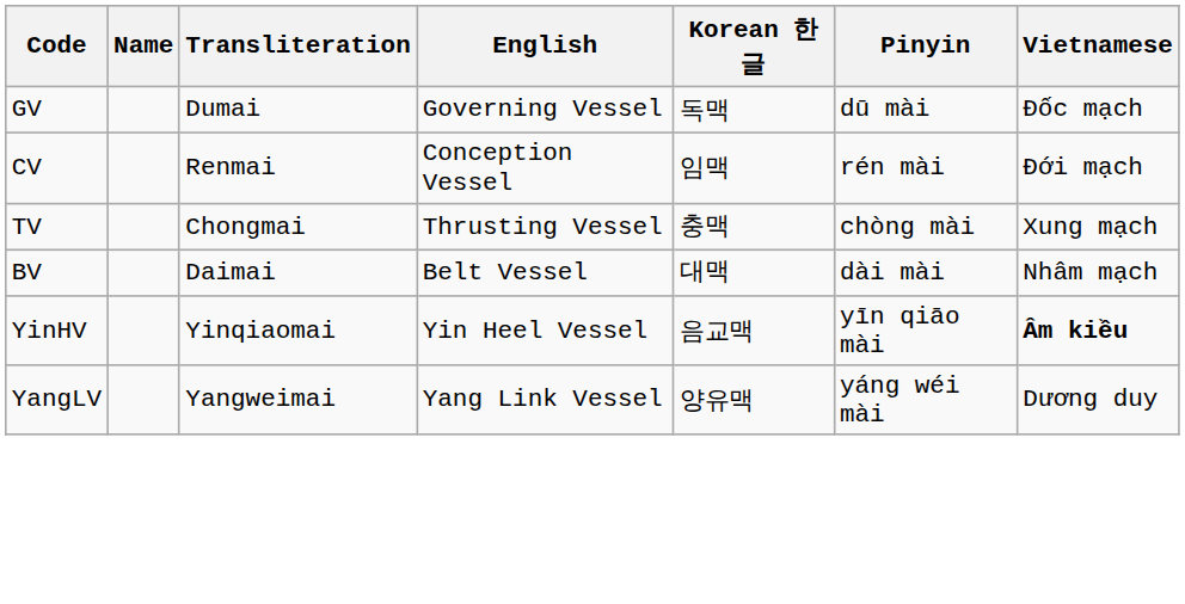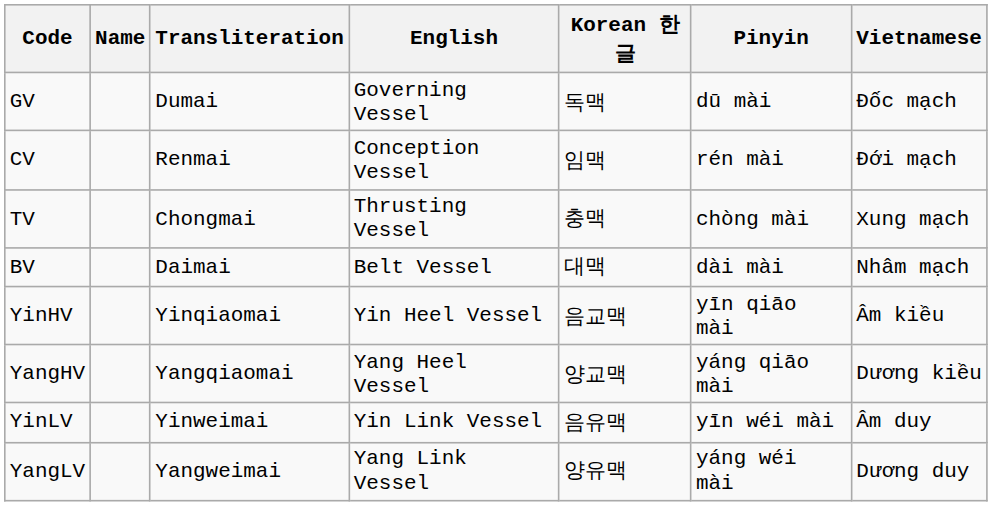 <table class="wikitable">
 <tr>
 <th>Code</th>
 <th>Name</th>
 <th>Transliteration</th>
 <th>English</th>
 <th>Korean 한글</th>
 <th>Pinyin</th>
 <th>Vietnamese</th>
 </tr>
 <tr>
 <td>GV</td>
 <td></td>
 <td>Dumai</td>
 <td>Governing Vessel</td>
 <td>독맥</td>
 <td>dū mài</td>
 <td>Đốc mạch</td>
 </tr>
 <tr>
 <td>CV</td>
 <td></td>
 <td>Renmai</td>
 <td>Conception Vessel</td>
 <td>임맥</td>
 <td>rén mài</td>
 <td>Đới mạch</td>
 </tr>
 <tr>
 <td>TV</td>
 <td></td>
 <td>Chongmai</td>
 <td>Thrusting Vessel</td>
 <td>충맥</td>
 <td>chòng mài</td>
 <td>Xung mạch</td>
 </tr>
 <tr>
 <td>BV</td>
 <td></td>
 <td>Daimai</td>
 <td>Belt Vessel</td>
 <td>대맥</td>
 <td>dài mài</td>
 <td>Nhâm mạch</td>
 </tr>
 <tr>
 <td>YinHV</td>
 <td></td>
 <td>Yinqiaomai</td>
 <td>Yin Heel Vessel</td>
 <td>음교맥</td>
 <td>yīn qiāo mài</td>
-<td><strong>Âm kiều</strong></td>
+<td>Âm kiều</td>
+</tr>
+<tr>
+<td>YangHV</td>
+<td></td>
+<td>Yangqiaomai</td>
+<td>Yang Heel Vessel</td>
+<td>양교맥</td>
+<td>yáng qiāo mài</td>
+<td>Dương kiều</td>
+</tr>
+<tr>
+<td>YinLV</td>
+<td></td>
+<td>Yinweimai</td>
+<td>Yin Link Vessel</td>
+<td>음유맥</td>
+<td>yīn wéi mài</td>
+<td>Âm duy</td>
 </tr>
 <tr>
 <td>YangLV</td>
 <td></td>
 <td>Yangweimai</td>
 <td>Yang Link Vessel</td>
 <td>양유맥</td>
 <td>yáng wéi mài</td>
 <td>Dương duy</td>
 </tr>
 </table>
